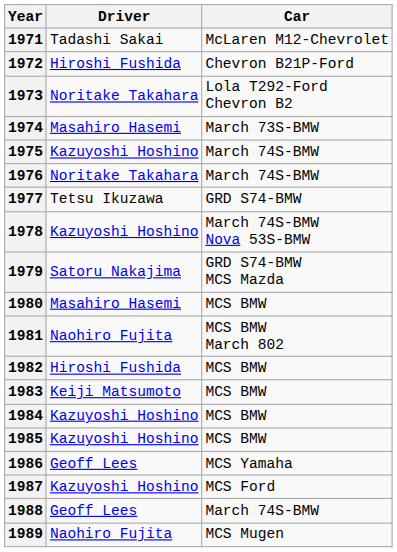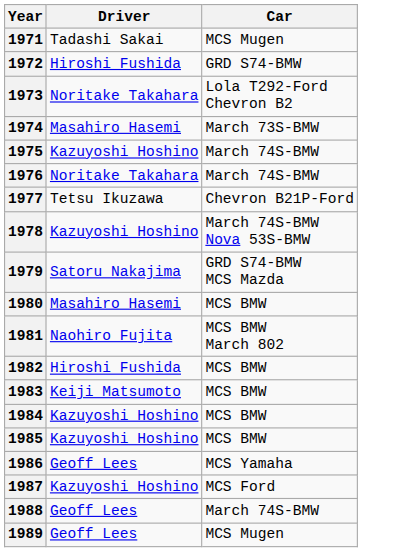 <table class="wikitable">
 <tr>
 <th>Year</th>
 <th>Driver</th>
 <th>Car</th>
 </tr>
 <tr>
 <th>1971</th>
 <td> Tadashi Sakai</td>
-<td>McLaren M12-Chevrolet</td>
+<td>MCS Mugen</td>
 </tr>
 <tr>
 <th>1972</th>
 <td> <a href='#'>Hiroshi Fushida</a></td>
-<td>Chevron B21P-Ford</td>
+<td>GRD S74-BMW</td>
 </tr>
 <tr>
 <th>1973</th>
 <td> <a href='#'>Noritake Takahara</a></td>
 <td>Lola T292-Ford<br>Chevron B2</td>
 </tr>
 <tr>
 <th>1974</th>
 <td> <a href='#'>Masahiro Hasemi</a></td>
 <td>March 73S-BMW</td>
 </tr>
 <tr>
 <th>1975</th>
 <td> <a href='#'>Kazuyoshi Hoshino</a></td>
 <td>March 74S-BMW</td>
 </tr>
 <tr>
 <th>1976</th>
 <td> <a href='#'>Noritake Takahara</a></td>
 <td>March 74S-BMW</td>
 </tr>
 <tr>
 <th>1977</th>
 <td> Tetsu Ikuzawa</td>
-<td>GRD S74-BMW</td>
+<td>Chevron B21P-Ford</td>
 </tr>
 <tr>
 <th>1978</th>
 <td> <a href='#'>Kazuyoshi Hoshino</a></td>
 <td>March 74S-BMW<br><a href='#'>Nova</a> 53S-BMW</td>
 </tr>
 <tr>
 <th>1979</th>
 <td> <a href='#'>Satoru Nakajima</a></td>
 <td>GRD S74-BMW<br>MCS Mazda</td>
 </tr>
 <tr>
 <th>1980</th>
 <td> <a href='#'>Masahiro Hasemi</a></td>
 <td>MCS BMW</td>
 </tr>
 <tr>
 <th>1981</th>
 <td> <a href='#'>Naohiro Fujita</a></td>
 <td>MCS BMW<br>March 802</td>
 </tr>
 <tr>
 <th>1982</th>
 <td> <a href='#'>Hiroshi Fushida</a></td>
 <td>MCS BMW</td>
 </tr>
 <tr>
 <th>1983</th>
 <td> <a href='#'>Keiji Matsumoto</a></td>
 <td>MCS BMW</td>
 </tr>
 <tr>
 <th>1984</th>
 <td> <a href='#'>Kazuyoshi Hoshino</a></td>
 <td>MCS BMW</td>
 </tr>
 <tr>
 <th>1985</th>
 <td> <a href='#'>Kazuyoshi Hoshino</a></td>
 <td>MCS BMW</td>
 </tr>
 <tr>
 <th>1986</th>
 <td> <a href='#'>Geoff Lees</a></td>
 <td>MCS Yamaha</td>
 </tr>
 <tr>
 <th>1987</th>
 <td> <a href='#'>Kazuyoshi Hoshino</a></td>
 <td>MCS Ford</td>
 </tr>
 <tr>
 <th>1988</th>
 <td> <a href='#'>Geoff Lees</a></td>
 <td>March 74S-BMW</td>
 </tr>
 <tr>
 <th>1989</th>
-<td> <a href='#'>Naohiro Fujita</a></td>
+<td> <a href='#'>Geoff Lees</a></td>
 <td>MCS Mugen</td>
 </tr>
 </table>
